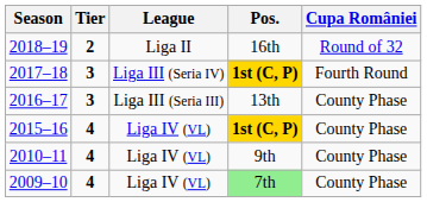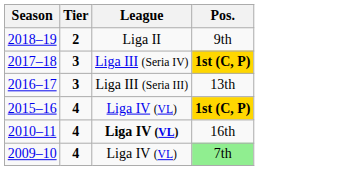 <table class="wikitable" style="text-align:center; font-size:90%">
 <tr style="background:#efefef;">
 <th>Season</th>
 <th>Tier</th>
 <th>League</th>
 <th>Pos.</th>
-<th><a href='#'>Cupa României</a></th>
 </tr>
 <tr>
 <td><a href='#'>2018–19</a></td>
 <td><strong>2</strong></td>
 <td align=center>Liga II</td>
-<td align=center>16th</td>
-<td align=center><a href='#'>Round of 32</a></td>
+<td>9th</td>
 </tr>
 <tr>
 <td><a href='#'>2017–18</a></td>
 <td><strong>3</strong></td>
 <td align=center><a href='#'>Liga III</a> <small>(Seria IV)</small></td>
 <td align=center bgcolor=gold><strong>1st</strong> <strong>(C, P)</strong></td>
-<td align=center>Fourth Round</td>
 </tr>
 <tr>
 <td><a href='#'>2016–17</a></td>
 <td><strong>3</strong></td>
 <td align=center>Liga III <small>(Seria III)</small></td>
 <td align=center>13th</td>
-<td align=center>County Phase</td>
 </tr>
 <tr>
 <td><a href='#'>2015–16</a></td>
 <td><strong>4</strong></td>
 <td><a href='#'>Liga IV</a> <small>(<a href='#'>VL</a>)</small></td>
 <td align=center bgcolor=gold><strong>1st</strong> <strong>(C, P)</strong></td>
-<td>County Phase</td>
 </tr>
 <tr>
 <td><a href='#'>2010–11</a></td>
 <td><strong>4</strong></td>
-<td>Liga IV <small>(<a href='#'>VL</a>)</small></td>
-<td>9th</td>
-<td>County Phase</td>
+<td><strong>Liga IV <small>(<a href='#'>VL</a>)</small></strong></td>
+<td align=center>16th</td>
 </tr>
 <tr>
 <td><a href='#'>2009–10</a></td>
 <td><strong>4</strong></td>
 <td>Liga IV <small>(<a href='#'>VL</a>)</small></td>
 <td style="background: lightgreen;">7th</td>
-<td>County Phase</td>
 </tr>
 </table>
